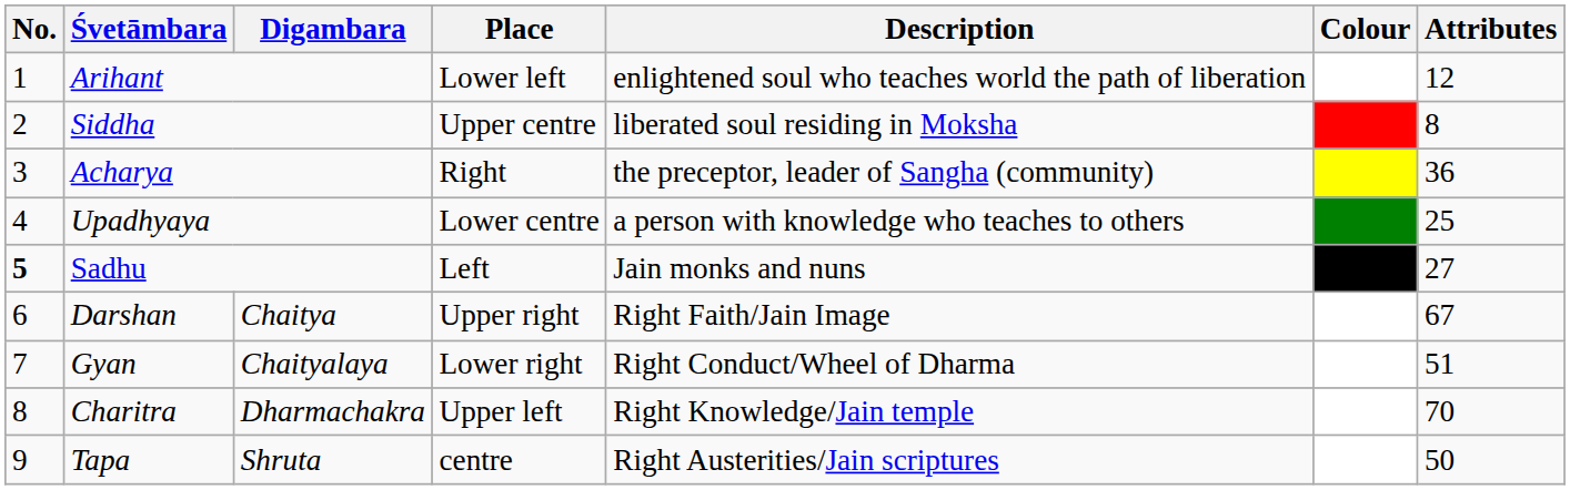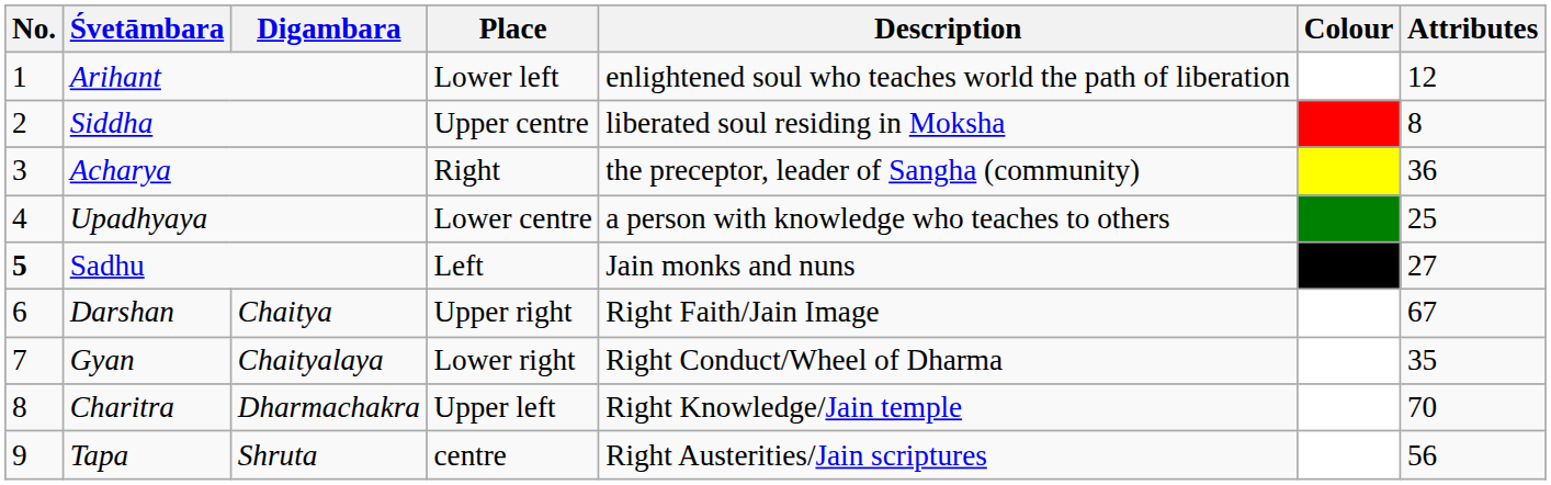 <table class="wikitable">
 <tr>
 <th>No.</th>
 <th><a href='#'>Śvetāmbara</a></th>
 <th><a href='#'>Digambara</a></th>
 <th>Place</th>
 <th>Description</th>
 <th>Colour</th>
 <th>Attributes</th>
 </tr>
 <tr>
 <td>1</td>
 <td colspan="2"><em><a href='#'>Arihant</a></em></td>
 <td>Lower left</td>
 <td>enlightened soul who teaches world the path of liberation</td>
 <td bgcolor=#FFFFFF></td>
 <td>12</td>
 </tr>
 <tr>
 <td>2</td>
 <td colspan="2"><em><a href='#'>Siddha</a></em></td>
 <td>Upper centre</td>
 <td>liberated soul residing in <a href='#'>Moksha</a></td>
 <td bgcolor=#FF0000></td>
 <td>8</td>
 </tr>
 <tr>
 <td>3</td>
 <td colspan="2"><em><a href='#'>Acharya</a></em></td>
 <td>Right</td>
 <td>the preceptor, leader of <a href='#'>Sangha</a> (community)</td>
 <td bgcolor=#FFFF00></td>
 <td>36</td>
 </tr>
 <tr>
 <td>4</td>
 <td colspan="2"><em>Upadhyaya</em></td>
 <td>Lower centre</td>
 <td>a person with knowledge who teaches to others</td>
 <td bgcolor=#008000></td>
 <td>25</td>
 </tr>
 <tr>
 <td><strong>5</strong></td>
 <td colspan="2"><a href='#'>Sadhu</a></td>
 <td>Left</td>
 <td>Jain monks and nuns</td>
 <td bgcolor=#000000></td>
 <td>27</td>
 </tr>
 <tr>
 <td>6</td>
 <td><em>Darshan</em></td>
 <td><em>Chaitya</em></td>
 <td>Upper right</td>
 <td>Right Faith/Jain Image</td>
 <td bgcolor=#FFFFFF></td>
 <td>67</td>
 </tr>
 <tr>
 <td>7</td>
 <td><em>Gyan</em></td>
 <td><em>Chaityalaya</em></td>
 <td>Lower right</td>
 <td>Right Conduct/Wheel of Dharma</td>
 <td bgcolor=#FFFFFF></td>
-<td>51</td>
+<td>35</td>
 </tr>
 <tr>
 <td>8</td>
 <td><em>Charitra</em></td>
 <td><em>Dharmachakra</em></td>
 <td>Upper left</td>
 <td>Right Knowledge/<a href='#'>Jain temple</a></td>
 <td bgcolor=#FFFFFF></td>
 <td>70</td>
 </tr>
 <tr>
 <td>9</td>
 <td><em>Tapa</em></td>
 <td><em>Shruta</em></td>
 <td>centre</td>
 <td>Right Austerities/<a href='#'>Jain scriptures</a></td>
 <td bgcolor=#FFFFFF></td>
-<td>50</td>
+<td>56</td>
 </tr>
 </table>
